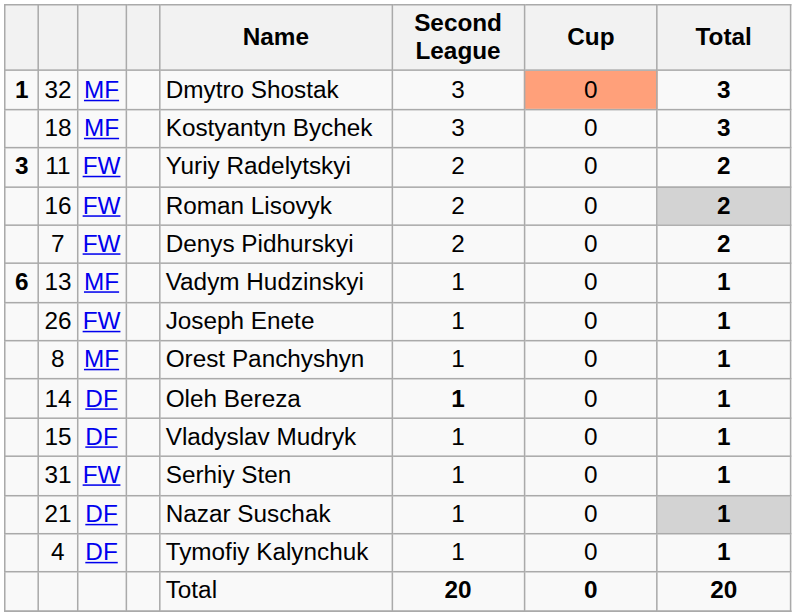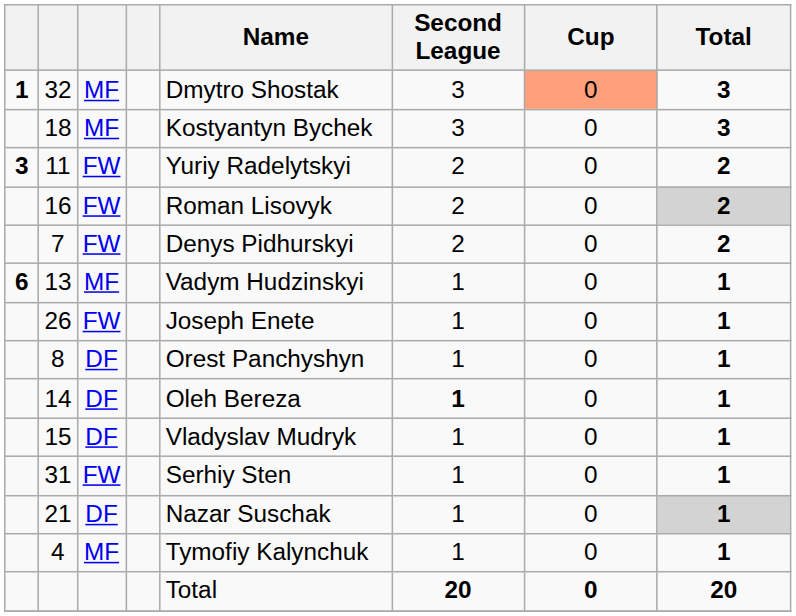 <table class="wikitable" style="text-align:center">
 <tr>
 <th width=15></th>
 <th width=15></th>
 <th width=15></th>
 <th width=15></th>
 <th width=145>Name</th>
 <th width=80><strong>Second League</strong></th>
 <th width=80><strong>Cup</strong></th>
 <th width=80>Total</th>
 </tr>
 <tr>
 <td><strong>1</strong></td>
 <td>32</td>
 <td><a href='#'>MF</a></td>
 <td></td>
 <td align=left>Dmytro Shostak</td>
 <td>3</td>
 <td style="background: lightsalmon;">0</td>
 <td><strong>3</strong></td>
 </tr>
 <tr>
 <td></td>
 <td>18</td>
 <td><a href='#'>MF</a></td>
 <td></td>
 <td align=left>Kostyantyn Bychek</td>
 <td>3</td>
 <td>0</td>
 <td><strong>3</strong></td>
 </tr>
 <tr>
 <td><strong>3</strong></td>
 <td>11</td>
 <td><a href='#'>FW</a></td>
 <td></td>
 <td align=left>Yuriy Radelytskyi</td>
 <td>2</td>
 <td>0</td>
 <td><strong>2</strong></td>
 </tr>
 <tr>
 <td></td>
 <td>16</td>
 <td><a href='#'>FW</a></td>
 <td></td>
 <td align=left>Roman Lisovyk</td>
 <td>2</td>
 <td>0</td>
 <td style="background: lightgrey;"><strong>2</strong></td>
 </tr>
 <tr>
 <td></td>
 <td>7</td>
 <td><a href='#'>FW</a></td>
 <td></td>
 <td align=left>Denys Pidhurskyi</td>
 <td>2</td>
 <td>0</td>
 <td><strong>2</strong></td>
 </tr>
 <tr>
 <td><strong>6</strong></td>
 <td>13</td>
 <td><a href='#'>MF</a></td>
 <td></td>
 <td align=left>Vadym Hudzinskyi</td>
 <td>1</td>
 <td>0</td>
 <td><strong>1</strong></td>
 </tr>
 <tr>
 <td></td>
 <td>26</td>
 <td><a href='#'>FW</a></td>
 <td></td>
 <td align=left>Joseph Enete</td>
 <td>1</td>
 <td>0</td>
 <td><strong>1</strong></td>
 </tr>
 <tr>
 <td></td>
 <td>8</td>
-<td><a href='#'>MF</a></td>
+<td><a href='#'>DF</a></td>
 <td></td>
 <td align=left>Orest Panchyshyn</td>
 <td>1</td>
 <td>0</td>
 <td><strong>1</strong></td>
 </tr>
 <tr>
 <td></td>
 <td>14</td>
 <td><a href='#'>DF</a></td>
 <td></td>
 <td align=left>Oleh Bereza</td>
 <td><strong>1</strong></td>
 <td>0</td>
 <td><strong>1</strong></td>
 </tr>
 <tr>
 <td></td>
 <td>15</td>
 <td><a href='#'>DF</a></td>
 <td></td>
 <td align=left>Vladyslav Mudryk</td>
 <td>1</td>
 <td>0</td>
 <td><strong>1</strong></td>
 </tr>
 <tr>
 <td></td>
 <td>31</td>
 <td><a href='#'>FW</a></td>
 <td></td>
 <td align=left>Serhiy Sten</td>
 <td>1</td>
 <td>0</td>
 <td><strong>1</strong></td>
 </tr>
 <tr>
 <td></td>
 <td>21</td>
 <td><a href='#'>DF</a></td>
 <td></td>
 <td align=left>Nazar Suschak</td>
 <td>1</td>
 <td>0</td>
 <td style="background: lightgrey;"><strong>1</strong></td>
 </tr>
 <tr>
 <td></td>
 <td>4</td>
-<td><a href='#'>DF</a></td>
+<td><a href='#'>MF</a></td>
 <td></td>
 <td align=left>Tymofiy Kalynchuk</td>
 <td>1</td>
 <td>0</td>
 <td><strong>1</strong></td>
 </tr>
 <tr>
 <td></td>
 <td></td>
 <td></td>
 <td></td>
 <td align=left>Total</td>
 <td><strong>20</strong></td>
 <td><strong>0</strong></td>
 <td><strong>20</strong></td>
 </tr>
 <tr>
 </tr>
 </table>
